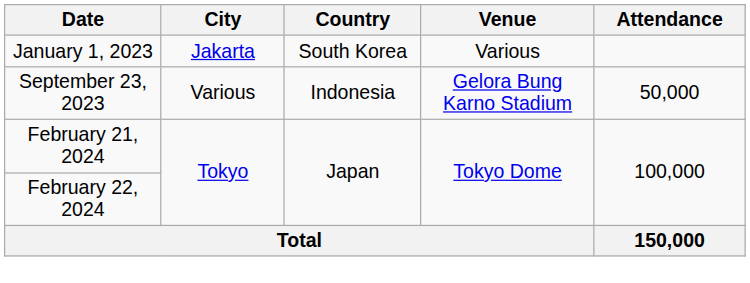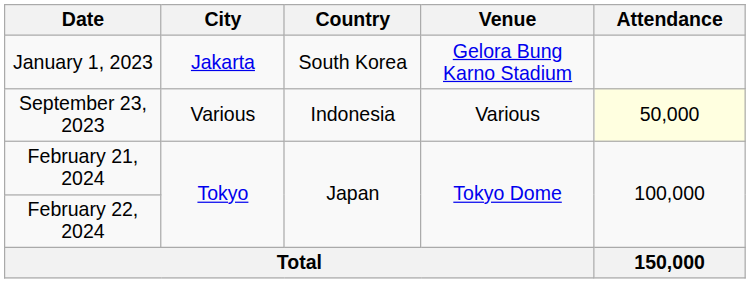 <table class="wikitable" style="text-align:center;">
 <tr>
 <th scope="col" style="width:13em;">Date</th>
 <th scope="col" style="width:11em;">City</th>
 <th scope="col" style="width:11em;">Country</th>
 <th scope="col" style="width:18em;">Venue</th>
 <th scope="col" style="width:11em;">Attendance</th>
 </tr>
 <tr>
 <td>January 1, 2023</td>
 <td><a href='#'>Jakarta</a></td>
 <td>South Korea</td>
-<td>Various</td>
+<td><a href='#'>Gelora Bung Karno Stadium</a></td>
 <td></td>
 </tr>
 <tr>
 <td>September 23, 2023</td>
 <td>Various</td>
 <td>Indonesia</td>
-<td><a href='#'>Gelora Bung Karno Stadium</a></td>
-<td>50,000</td>
+<td>Various</td>
+<td style="background: lightyellow;">50,000</td>
 </tr>
 <tr>
 <td>February 21, 2024</td>
 <td rowspan="2"><a href='#'>Tokyo</a></td>
 <td rowspan="2">Japan</td>
 <td rowspan="2"><a href='#'>Tokyo Dome</a></td>
 <td rowspan="2">100,000</td>
 </tr>
 <tr>
 <td>February 22, 2024</td>
 </tr>
 <tr>
 <th colspan="4">Total</th>
 <th>150,000</th>
 </tr>
 </table>
